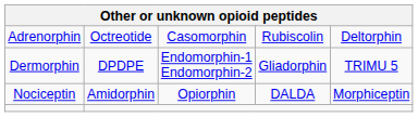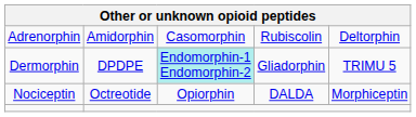 <table class="wikitable" style="font-size:smaller; text-align:center">
 <tr>
 <th colspan="5">Other or unknown opioid peptides</th>
 </tr>
 <tr>
 <td> <a href='#'>Adrenorphin</a></td>
-<td> <a href='#'>Octreotide</a></td>
+<td> <a href='#'>Amidorphin</a></td>
 <td> <a href='#'>Casomorphin</a></td>
 <td> <a href='#'>Rubiscolin</a></td>
 <td> <a href='#'>Deltorphin</a></td>
 </tr>
 <tr>
 <td> <a href='#'>Dermorphin</a></td>
 <td> <a href='#'>DPDPE</a></td>
-<td> <a href='#'>Endomorphin-1</a><br> <a href='#'>Endomorphin-2</a></td>
+<td style="background: paleturquoise;"> <a href='#'>Endomorphin-1</a><br> <a href='#'>Endomorphin-2</a></td>
 <td> <a href='#'>Gliadorphin</a></td>
 <td> <a href='#'>TRIMU 5</a></td>
 </tr>
 <tr>
 <td> <a href='#'>Nociceptin</a></td>
-<td> <a href='#'>Amidorphin</a></td>
+<td> <a href='#'>Octreotide</a></td>
 <td> <a href='#'>Opiorphin</a></td>
 <td> <a href='#'>DALDA</a></td>
 <td> <a href='#'>Morphiceptin</a></td>
 </tr>
 <tr>
 <td></td>
 </tr>
 </table>
